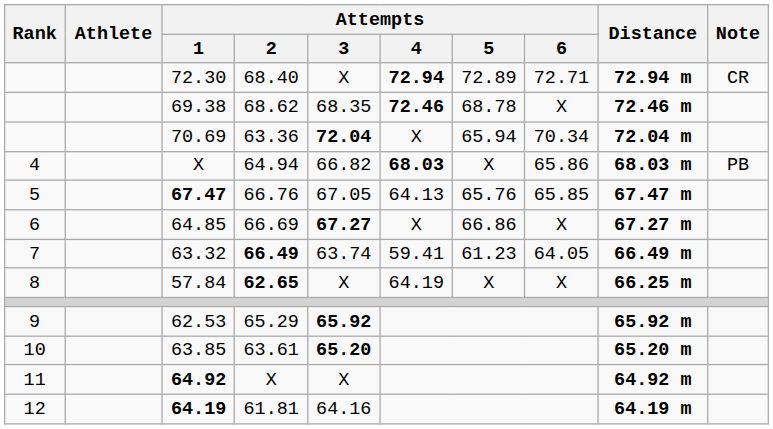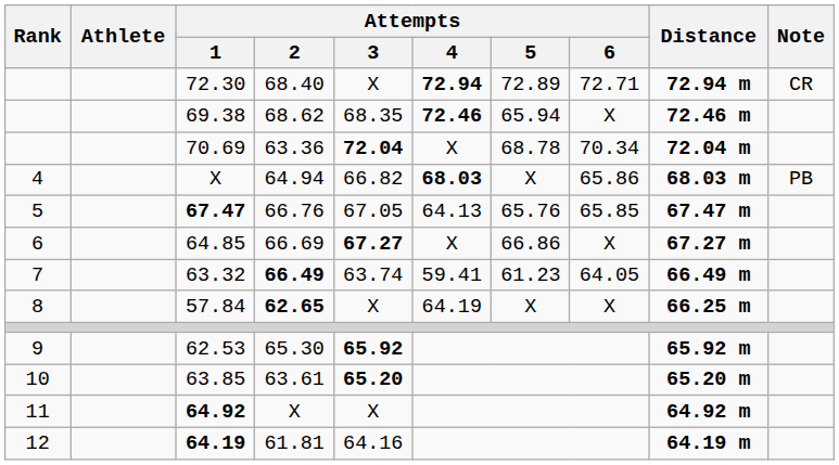 <table class="wikitable" style=" text-align:center; font-size:110%;" width="95%">
 <tr>
 <th rowspan="2">Rank</th>
 <th rowspan="2">Athlete</th>
 <th colspan="6">Attempts</th>
 <th rowspan="2">Distance</th>
 <th rowspan="2">Note</th>
 </tr>
 <tr>
 <th>1</th>
 <th>2</th>
 <th>3</th>
 <th>4</th>
 <th>5</th>
 <th>6</th>
 </tr>
 <tr>
 <td></td>
 <td align=left></td>
 <td>72.30</td>
 <td>68.40</td>
 <td>X</td>
 <td><strong>72.94</strong></td>
 <td>72.89</td>
 <td>72.71</td>
 <td><strong>72.94 m</strong></td>
 <td>CR</td>
 </tr>
 <tr>
 <td></td>
 <td align=left></td>
 <td>69.38</td>
 <td>68.62</td>
 <td>68.35</td>
 <td><strong>72.46</strong></td>
-<td>68.78</td>
+<td>65.94</td>
 <td>X</td>
 <td><strong>72.46 m </strong></td>
 <td></td>
 </tr>
 <tr>
 <td></td>
 <td align=left></td>
 <td>70.69</td>
 <td>63.36</td>
 <td><strong>72.04</strong></td>
 <td>X</td>
-<td>65.94</td>
+<td>68.78</td>
 <td>70.34</td>
 <td><strong>72.04 m </strong></td>
 <td></td>
 </tr>
 <tr>
 <td>4</td>
 <td align=left></td>
 <td>X</td>
 <td>64.94</td>
 <td>66.82</td>
 <td><strong>68.03</strong></td>
 <td>X</td>
 <td>65.86</td>
 <td><strong>68.03 m </strong></td>
 <td>PB</td>
 </tr>
 <tr>
 <td>5</td>
 <td align=left></td>
 <td><strong>67.47</strong></td>
 <td>66.76</td>
 <td>67.05</td>
 <td>64.13</td>
 <td>65.76</td>
 <td>65.85</td>
 <td><strong>67.47 m  </strong></td>
 <td></td>
 </tr>
 <tr>
 <td>6</td>
 <td align=left></td>
 <td>64.85</td>
 <td>66.69</td>
 <td><strong>67.27</strong></td>
 <td>X</td>
 <td>66.86</td>
 <td>X</td>
 <td><strong>67.27 m </strong></td>
 <td></td>
 </tr>
 <tr>
 <td>7</td>
 <td align=left></td>
 <td>63.32</td>
 <td><strong>66.49</strong></td>
 <td>63.74</td>
 <td>59.41</td>
 <td>61.23</td>
 <td>64.05</td>
 <td><strong>66.49 m </strong></td>
 <td></td>
 </tr>
 <tr>
 <td>8</td>
 <td align=left></td>
 <td>57.84</td>
 <td><strong>62.65</strong></td>
 <td>X</td>
 <td>64.19</td>
 <td>X</td>
 <td>X</td>
 <td><strong>66.25 m </strong></td>
 <td></td>
 </tr>
 <tr>
 <td colspan=10 bgcolor=lightgray></td>
 </tr>
 <tr>
 <td>9</td>
 <td align=left></td>
 <td>62.53</td>
-<td>65.29</td>
+<td>65.30</td>
 <td><strong>65.92</strong></td>
 <td colspan="3"></td>
 <td><strong>65.92 m </strong></td>
 <td></td>
 </tr>
 <tr>
 <td>10</td>
 <td align=left></td>
 <td>63.85</td>
 <td>63.61</td>
 <td><strong>65.20</strong></td>
 <td colspan="3"></td>
 <td><strong>65.20 m </strong></td>
 <td></td>
 </tr>
 <tr>
 <td>11</td>
 <td align=left></td>
 <td><strong>64.92</strong></td>
 <td>X</td>
 <td>X</td>
 <td colspan=3></td>
 <td><strong>64.92 m </strong></td>
 <td></td>
 </tr>
 <tr>
 <td>12</td>
 <td align=left></td>
 <td><strong>64.19</strong></td>
 <td>61.81</td>
 <td>64.16</td>
 <td colspan=3></td>
 <td><strong>64.19 m </strong></td>
 <td></td>
 </tr>
 </table>
